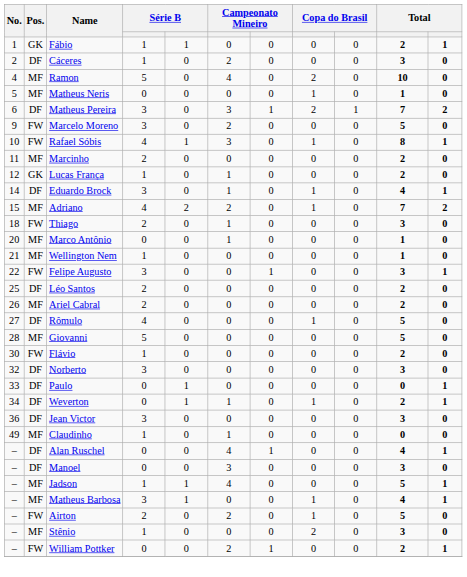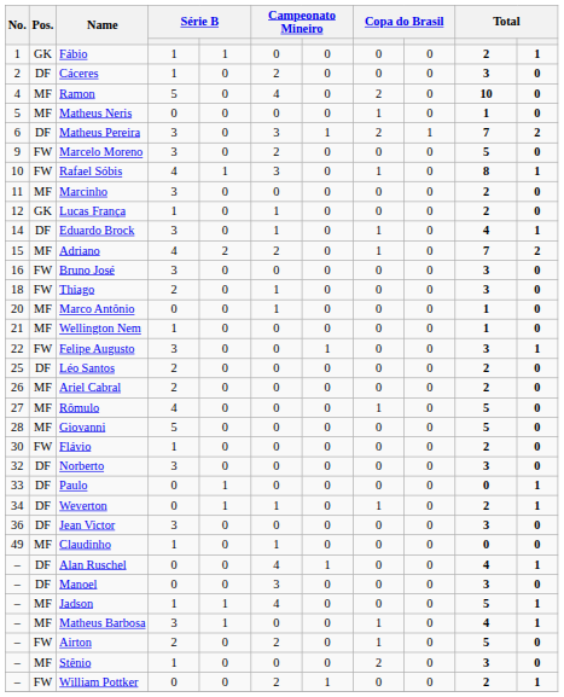 <table class="wikitable sortable" style="text-align: center;">
 <tr>
 <th rowspan="2">No.</th>
 <th rowspan="2">Pos.</th>
 <th rowspan="2">Name</th>
 <th colspan="2" width=125><a href='#'>Série B</a></th>
 <th colspan="2" width=125><a href='#'>Campeonato Mineiro</a></th>
 <th colspan="2" width=125><a href='#'>Copa do Brasil</a></th>
 <th colspan="2" width=125>Total</th>
 </tr>
 <tr>
 <th></th>
 <th></th>
 <th></th>
 <th></th>
 <th></th>
 <th></th>
 <th></th>
 <th></th>
 </tr>
 <tr>
 <td>1</td>
 <td>GK</td>
 <td align="left"> <a href='#'>Fábio</a></td>
 <td>1</td>
 <td>1</td>
 <td>0</td>
 <td>0</td>
 <td>0</td>
 <td>0</td>
 <td><strong>2</strong></td>
 <td><strong>1</strong></td>
 </tr>
 <tr>
 <td>2</td>
 <td>DF</td>
 <td align="left"> <a href='#'>Cáceres</a></td>
 <td>1</td>
 <td>0</td>
 <td>2</td>
 <td>0</td>
 <td>0</td>
 <td>0</td>
 <td><strong>3</strong></td>
 <td><strong>0</strong></td>
 </tr>
 <tr>
 <td>4</td>
 <td>MF</td>
 <td align="left"> <a href='#'>Ramon</a></td>
 <td>5</td>
 <td>0</td>
 <td>4</td>
 <td>0</td>
 <td>2</td>
 <td>0</td>
 <td><strong>10</strong></td>
 <td><strong>0</strong></td>
 </tr>
 <tr>
 <td>5</td>
 <td>MF</td>
 <td align="left"> <a href='#'>Matheus Neris</a></td>
 <td>0</td>
 <td>0</td>
 <td>0</td>
 <td>0</td>
 <td>1</td>
 <td>0</td>
 <td><strong>1</strong></td>
 <td><strong>0</strong></td>
 </tr>
 <tr>
 <td>6</td>
 <td>DF</td>
 <td align="left"> <a href='#'>Matheus Pereira</a></td>
 <td>3</td>
 <td>0</td>
 <td>3</td>
 <td>1</td>
 <td>2</td>
 <td>1</td>
 <td><strong>7</strong></td>
 <td><strong>2</strong></td>
 </tr>
 <tr>
 <td>9</td>
 <td>FW</td>
 <td align="left"> <a href='#'>Marcelo Moreno</a></td>
 <td>3</td>
 <td>0</td>
 <td>2</td>
 <td>0</td>
 <td>0</td>
 <td>0</td>
 <td><strong>5</strong></td>
 <td><strong>0</strong></td>
 </tr>
 <tr>
 <td>10</td>
 <td>FW</td>
 <td align="left"> <a href='#'>Rafael Sóbis</a></td>
 <td>4</td>
 <td>1</td>
 <td>3</td>
 <td>0</td>
 <td>1</td>
 <td>0</td>
 <td><strong>8</strong></td>
 <td><strong>1</strong></td>
 </tr>
 <tr>
 <td>11</td>
 <td>MF</td>
 <td align="left"> <a href='#'>Marcinho</a></td>
-<td>2</td>
+<td>3</td>
 <td>0</td>
 <td>0</td>
 <td>0</td>
 <td>0</td>
 <td>0</td>
 <td><strong>2</strong></td>
 <td><strong>0</strong></td>
 </tr>
 <tr>
 <td>12</td>
 <td>GK</td>
 <td align="left"> <a href='#'>Lucas França</a></td>
 <td>1</td>
 <td>0</td>
 <td>1</td>
 <td>0</td>
 <td>0</td>
 <td>0</td>
 <td><strong>2</strong></td>
 <td><strong>0</strong></td>
 </tr>
 <tr>
 <td>14</td>
 <td>DF</td>
 <td align="left"> <a href='#'>Eduardo Brock</a></td>
 <td>3</td>
 <td>0</td>
 <td>1</td>
 <td>0</td>
 <td>1</td>
 <td>0</td>
 <td><strong>4</strong></td>
 <td><strong>1</strong></td>
 </tr>
 <tr>
 <td>15</td>
 <td>MF</td>
 <td align="left"> <a href='#'>Adriano</a></td>
 <td>4</td>
 <td>2</td>
 <td>2</td>
 <td>0</td>
 <td>1</td>
 <td>0</td>
 <td><strong>7</strong></td>
 <td><strong>2</strong></td>
+</tr>
+<tr>
+<td>16</td>
+<td>FW</td>
+<td align="left"> <a href='#'>Bruno José</a></td>
+<td>3</td>
+<td>0</td>
+<td>0</td>
+<td>0</td>
+<td>0</td>
+<td>0</td>
+<td><strong>3</strong></td>
+<td><strong>0</strong></td>
 </tr>
 <tr>
 <td>18</td>
 <td>FW</td>
 <td align="left"> <a href='#'>Thiago</a></td>
 <td>2</td>
 <td>0</td>
 <td>1</td>
 <td>0</td>
 <td>0</td>
 <td>0</td>
 <td><strong>3</strong></td>
 <td><strong>0</strong></td>
 </tr>
 <tr>
 <td>20</td>
 <td>MF</td>
 <td align="left"> <a href='#'>Marco Antônio</a></td>
 <td>0</td>
 <td>0</td>
 <td>1</td>
 <td>0</td>
 <td>0</td>
 <td>0</td>
 <td><strong>1</strong></td>
 <td><strong>0</strong></td>
 </tr>
 <tr>
 <td>21</td>
 <td>MF</td>
 <td align="left"> <a href='#'>Wellington Nem</a></td>
 <td>1</td>
 <td>0</td>
 <td>0</td>
 <td>0</td>
 <td>0</td>
 <td>0</td>
 <td><strong>1</strong></td>
 <td><strong>0</strong></td>
 </tr>
 <tr>
 <td>22</td>
 <td>FW</td>
 <td align="left"> <a href='#'>Felipe Augusto</a></td>
 <td>3</td>
 <td>0</td>
 <td>0</td>
 <td>1</td>
 <td>0</td>
 <td>0</td>
 <td><strong>3</strong></td>
 <td><strong>1</strong></td>
 </tr>
 <tr>
 <td>25</td>
 <td>DF</td>
 <td align="left"> <a href='#'>Léo Santos</a></td>
 <td>2</td>
 <td>0</td>
 <td>0</td>
 <td>0</td>
 <td>0</td>
 <td>0</td>
 <td><strong>2</strong></td>
 <td><strong>0</strong></td>
 </tr>
 <tr>
 <td>26</td>
 <td>MF</td>
 <td align="left"> <a href='#'>Ariel Cabral</a></td>
 <td>2</td>
 <td>0</td>
 <td>0</td>
 <td>0</td>
 <td>0</td>
 <td>0</td>
 <td><strong>2</strong></td>
 <td><strong>0</strong></td>
 </tr>
 <tr>
 <td>27</td>
-<td>DF</td>
+<td>MF</td>
 <td align="left"> <a href='#'>Rômulo</a></td>
 <td>4</td>
 <td>0</td>
 <td>0</td>
 <td>0</td>
 <td>1</td>
 <td>0</td>
 <td><strong>5</strong></td>
 <td><strong>0</strong></td>
 </tr>
 <tr>
 <td>28</td>
 <td>MF</td>
 <td align="left"> <a href='#'>Giovanni</a></td>
 <td>5</td>
 <td>0</td>
 <td>0</td>
 <td>0</td>
 <td>0</td>
 <td>0</td>
 <td><strong>5</strong></td>
 <td><strong>0</strong></td>
 </tr>
 <tr>
 <td>30</td>
 <td>FW</td>
 <td align="left"> <a href='#'>Flávio</a></td>
 <td>1</td>
 <td>0</td>
 <td>0</td>
 <td>0</td>
 <td>0</td>
 <td>0</td>
 <td><strong>2</strong></td>
 <td><strong>0</strong></td>
 </tr>
 <tr>
 <td>32</td>
 <td>DF</td>
 <td align="left"> <a href='#'>Norberto</a></td>
 <td>3</td>
 <td>0</td>
 <td>0</td>
 <td>0</td>
 <td>0</td>
 <td>0</td>
 <td><strong>3</strong></td>
 <td><strong>0</strong></td>
 </tr>
 <tr>
 <td>33</td>
 <td>DF</td>
 <td align="left"> <a href='#'>Paulo</a></td>
 <td>0</td>
 <td>1</td>
 <td>0</td>
 <td>0</td>
 <td>0</td>
 <td>0</td>
 <td><strong>0</strong></td>
 <td><strong>1</strong></td>
 </tr>
 <tr>
 <td>34</td>
 <td>DF</td>
 <td align="left"> <a href='#'>Weverton</a></td>
 <td>0</td>
 <td>1</td>
 <td>1</td>
 <td>0</td>
 <td>1</td>
 <td>0</td>
 <td><strong>2</strong></td>
 <td><strong>1</strong></td>
 </tr>
 <tr>
 <td>36</td>
 <td>DF</td>
 <td align="left"> <a href='#'>Jean Victor</a></td>
 <td>3</td>
 <td>0</td>
 <td>0</td>
 <td>0</td>
 <td>0</td>
 <td>0</td>
 <td><strong>3</strong></td>
 <td><strong>0</strong></td>
 </tr>
 <tr>
 <td>49</td>
 <td>MF</td>
 <td align="left"> <a href='#'>Claudinho</a></td>
 <td>1</td>
 <td>0</td>
 <td>1</td>
 <td>0</td>
 <td>0</td>
 <td>0</td>
 <td><strong>0</strong></td>
 <td><strong>0</strong></td>
 </tr>
 <tr>
 <td>–</td>
 <td>DF</td>
 <td align="left"> <a href='#'>Alan Ruschel</a></td>
 <td>0</td>
 <td>0</td>
 <td>4</td>
 <td>1</td>
 <td>0</td>
 <td>0</td>
 <td><strong>4</strong></td>
 <td><strong>1</strong></td>
 </tr>
 <tr>
 <td>–</td>
 <td>DF</td>
 <td align="left"> <a href='#'>Manoel</a></td>
 <td>0</td>
 <td>0</td>
 <td>3</td>
 <td>0</td>
 <td>0</td>
 <td>0</td>
 <td><strong>3</strong></td>
 <td><strong>0</strong></td>
 </tr>
 <tr>
 <td>–</td>
 <td>MF</td>
 <td align="left"> <a href='#'>Jadson</a></td>
 <td>1</td>
 <td>1</td>
 <td>4</td>
 <td>0</td>
 <td>0</td>
 <td>0</td>
 <td><strong>5</strong></td>
 <td><strong>1</strong></td>
 </tr>
 <tr>
 <td>–</td>
 <td>MF</td>
 <td align="left"> <a href='#'>Matheus Barbosa</a></td>
 <td>3</td>
 <td>1</td>
 <td>0</td>
 <td>0</td>
 <td>1</td>
 <td>0</td>
 <td><strong>4</strong></td>
 <td><strong>1</strong></td>
 </tr>
 <tr>
 <td>–</td>
 <td>FW</td>
 <td align="left"> <a href='#'>Airton</a></td>
 <td>2</td>
 <td>0</td>
 <td>2</td>
 <td>0</td>
 <td>1</td>
 <td>0</td>
 <td><strong>5</strong></td>
 <td><strong>0</strong></td>
 </tr>
 <tr>
 <td>–</td>
 <td>MF</td>
 <td align="left"> <a href='#'>Stênio</a></td>
 <td>1</td>
 <td>0</td>
 <td>0</td>
 <td>0</td>
 <td>2</td>
 <td>0</td>
 <td><strong>3</strong></td>
 <td><strong>0</strong></td>
 </tr>
 <tr>
 <td>–</td>
 <td>FW</td>
 <td align="left"> <a href='#'>William Pottker</a></td>
 <td>0</td>
 <td>0</td>
 <td>2</td>
 <td>1</td>
 <td>0</td>
 <td>0</td>
 <td><strong>2</strong></td>
 <td><strong>1</strong></td>
 </tr>
 <tr>
 </tr>
 </table>
